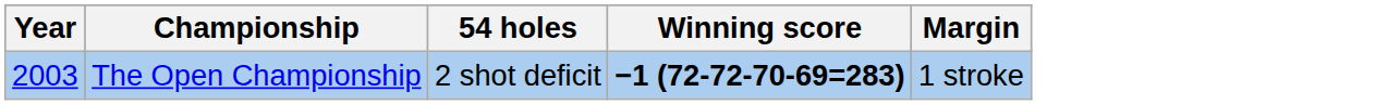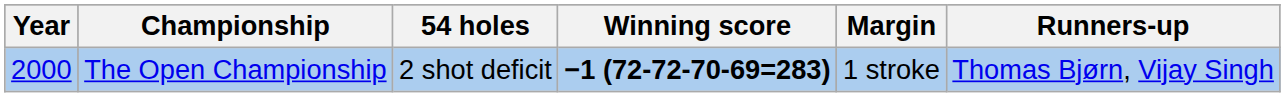 <table class="wikitable">
 <tr>
 <th>Year</th>
 <th>Championship</th>
 <th>54 holes</th>
 <th>Winning score</th>
 <th>Margin</th>
+<th>Runners-up</th>
 </tr>
 <tr style="background:#ABCDEF;">
-<td><a href='#'>2003</a></td>
+<td><a href='#'>2000</a></td>
 <td><a href='#'>The Open Championship</a></td>
 <td>2 shot deficit</td>
 <td><strong>−1 (72-72-70-69=283)</strong></td>
 <td>1 stroke</td>
+<td> <a href='#'>Thomas Bjørn</a>,  <a href='#'>Vijay Singh</a></td>
 </tr>
 </table>
